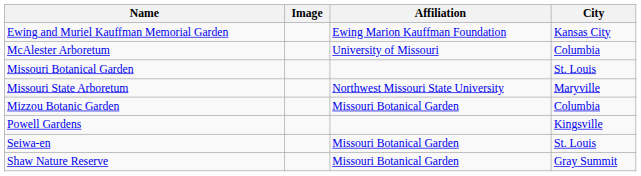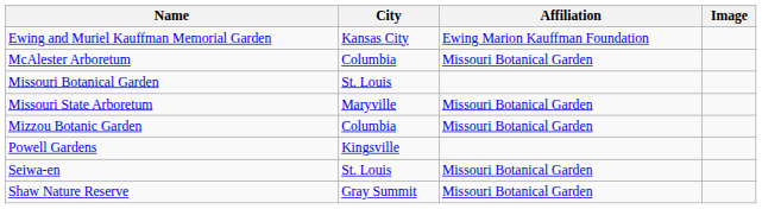 <table class="wikitable" style="width:98%">
 <tr>
 <th>Name</th>
+<th>City</th>
+<th>Affiliation</th>
 <th>Image</th>
-<th>Affiliation</th>
-<th>City</th>
 </tr>
 <tr>
 <td><a href='#'>Ewing and Muriel Kauffman Memorial Garden</a></td>
+<td><a href='#'>Kansas City</a></td>
+<td><a href='#'>Ewing Marion Kauffman Foundation</a></td>
 <td></td>
-<td><a href='#'>Ewing Marion Kauffman Foundation</a></td>
-<td><a href='#'>Kansas City</a></td>
 </tr>
 <tr>
 <td><a href='#'>McAlester Arboretum</a></td>
+<td><a href='#'>Columbia</a></td>
+<td><a href='#'>Missouri Botanical Garden</a></td>
 <td></td>
-<td><a href='#'>University of Missouri</a></td>
-<td><a href='#'>Columbia</a></td>
 </tr>
 <tr>
 <td><a href='#'>Missouri Botanical Garden</a></td>
+<td><a href='#'>St. Louis</a></td>
 <td></td>
 <td></td>
-<td><a href='#'>St. Louis</a></td>
 </tr>
 <tr>
 <td><a href='#'>Missouri State Arboretum</a></td>
+<td><a href='#'>Maryville</a></td>
+<td><a href='#'>Missouri Botanical Garden</a></td>
 <td></td>
-<td><a href='#'>Northwest Missouri State University</a></td>
-<td><a href='#'>Maryville</a></td>
 </tr>
 <tr>
 <td><a href='#'>Mizzou Botanic Garden</a></td>
+<td><a href='#'>Columbia</a></td>
+<td><a href='#'>Missouri Botanical Garden</a></td>
 <td></td>
-<td><a href='#'>Missouri Botanical Garden</a></td>
-<td><a href='#'>Columbia</a></td>
 </tr>
 <tr>
 <td><a href='#'>Powell Gardens</a></td>
+<td><a href='#'>Kingsville</a></td>
 <td></td>
 <td></td>
-<td><a href='#'>Kingsville</a></td>
 </tr>
 <tr>
 <td><a href='#'>Seiwa-en</a></td>
+<td><a href='#'>St. Louis</a></td>
+<td><a href='#'>Missouri Botanical Garden</a></td>
 <td></td>
-<td><a href='#'>Missouri Botanical Garden</a></td>
-<td><a href='#'>St. Louis</a></td>
 </tr>
 <tr>
 <td><a href='#'>Shaw Nature Reserve</a></td>
+<td><a href='#'>Gray Summit</a></td>
+<td><a href='#'>Missouri Botanical Garden</a></td>
 <td></td>
-<td><a href='#'>Missouri Botanical Garden</a></td>
-<td><a href='#'>Gray Summit</a></td>
 </tr>
 </table>
